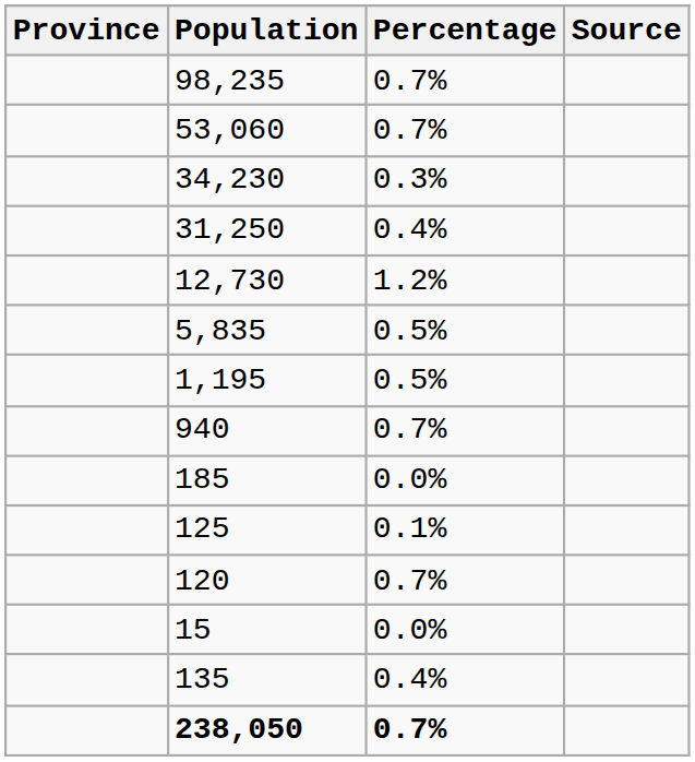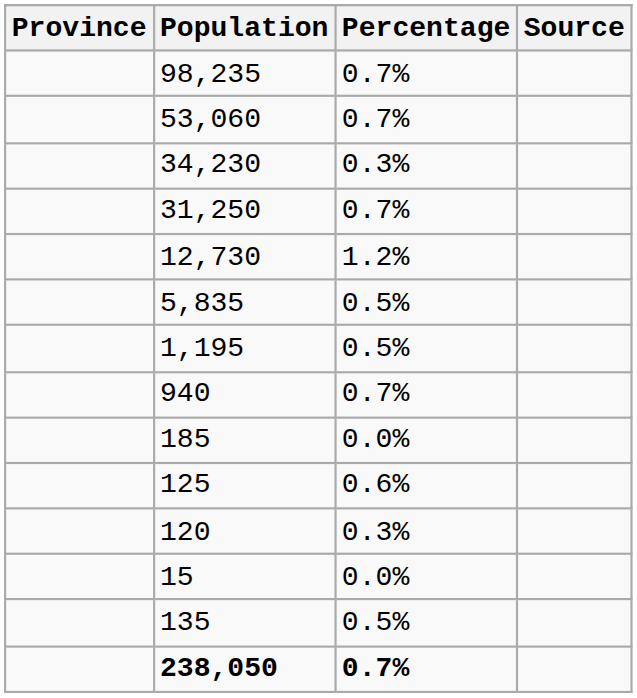 <table class="wikitable sortable">
 <tr>
 </tr>
 <tr>
 <th>Province</th>
 <th>Population</th>
 <th>Percentage</th>
 <th>Source</th>
 </tr>
 <tr>
 <td></td>
 <td>98,235</td>
 <td>0.7%</td>
 <td></td>
 </tr>
 <tr>
 <td></td>
 <td>53,060</td>
 <td>0.7%</td>
 <td></td>
 </tr>
 <tr>
 <td></td>
 <td>34,230</td>
 <td>0.3%</td>
 <td></td>
 </tr>
 <tr>
 <td></td>
 <td>31,250</td>
-<td>0.4%</td>
+<td>0.7%</td>
 <td></td>
 </tr>
 <tr>
 <td></td>
 <td>12,730</td>
 <td>1.2%</td>
 <td></td>
 </tr>
 <tr>
 <td></td>
 <td>5,835</td>
 <td>0.5%</td>
 <td></td>
 </tr>
 <tr>
 <td></td>
 <td>1,195</td>
 <td>0.5%</td>
 <td></td>
 </tr>
 <tr>
 <td></td>
 <td>940</td>
 <td>0.7%</td>
 <td></td>
 </tr>
 <tr>
 <td></td>
 <td>185</td>
 <td>0.0%</td>
 <td></td>
 </tr>
 <tr>
 <td></td>
 <td>125</td>
-<td>0.1%</td>
+<td>0.6%</td>
 <td></td>
 </tr>
 <tr>
 <td></td>
 <td>120</td>
-<td>0.7%</td>
+<td>0.3%</td>
 <td></td>
 </tr>
 <tr>
 <td></td>
 <td>15</td>
 <td>0.0%</td>
 <td></td>
 </tr>
 <tr>
 <td></td>
 <td>135</td>
-<td>0.4%</td>
+<td>0.5%</td>
 <td></td>
 </tr>
 <tr>
 <td></td>
 <td><strong>238,050 </strong></td>
 <td><strong>0.7%</strong></td>
 <td></td>
 </tr>
 </table>
